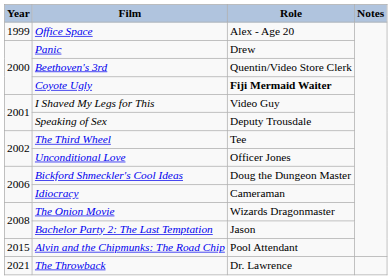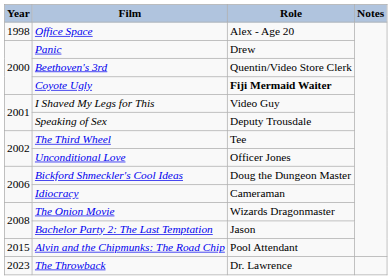 <table class="wikitable" styl>
 <tr align="center">
 <th style="background:#B0C4DE;">Year</th>
 <th style="background:#B0C4DE;">Film</th>
 <th style="background:#B0C4DE;">Role</th>
 <th style="background:#B0C4DE;">Notes</th>
 </tr>
 <tr>
-<td>1999</td>
+<td>1998</td>
 <td><em><a href='#'>Office Space</a></em></td>
 <td>Alex - Age 20</td>
 </tr>
 <tr>
 <td rowspan=3>2000</td>
 <td><em><a href='#'>Panic</a></em></td>
 <td>Drew</td>
 </tr>
 <tr>
 <td><em><a href='#'>Beethoven's 3rd</a></em></td>
 <td>Quentin/Video Store Clerk</td>
 </tr>
 <tr>
 <td><em><a href='#'>Coyote Ugly</a></em></td>
 <td><strong>Fiji Mermaid Waiter</strong></td>
 </tr>
 <tr>
 <td rowspan=2>2001</td>
 <td><em>I Shaved My Legs for This</em></td>
 <td>Video Guy</td>
 </tr>
 <tr>
 <td><em>Speaking of Sex</em></td>
 <td>Deputy Trousdale</td>
 </tr>
 <tr>
 <td rowspan=2>2002</td>
 <td><em><a href='#'>The Third Wheel</a></em></td>
 <td>Tee</td>
 </tr>
 <tr>
 <td><em><a href='#'>Unconditional Love</a></em></td>
 <td>Officer Jones</td>
 </tr>
 <tr>
 <td rowspan=2>2006</td>
 <td><em><a href='#'>Bickford Shmeckler's Cool Ideas</a></em></td>
 <td>Doug the Dungeon Master</td>
 </tr>
 <tr>
 <td><em><a href='#'>Idiocracy</a></em></td>
 <td>Cameraman</td>
 </tr>
 <tr>
 <td rowspan=2>2008</td>
 <td><em><a href='#'>The Onion Movie</a></em></td>
 <td>Wizards Dragonmaster</td>
 </tr>
 <tr>
 <td><em><a href='#'>Bachelor Party 2: The Last Temptation</a></em></td>
 <td>Jason</td>
 </tr>
 <tr>
 <td>2015</td>
 <td><em><a href='#'>Alvin and the Chipmunks: The Road Chip</a></em></td>
 <td>Pool Attendant</td>
 </tr>
 <tr>
-<td>2021</td>
+<td>2023</td>
 <td><em><a href='#'>The Throwback</a></em></td>
 <td>Dr. Lawrence</td>
 <td></td>
 </tr>
 </table>
